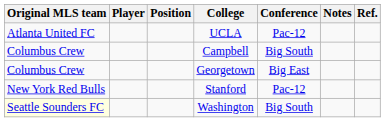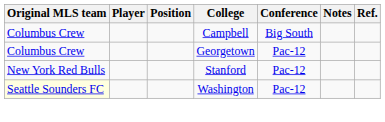 <table class="wikitable sortable" style="text-align:center">
 <tr>
 <th>Original MLS team</th>
 <th>Player</th>
 <th>Position</th>
 <th>College</th>
 <th>Conference</th>
 <th class=unsortable>Notes</th>
 <th class=unsortable>Ref.</th>
-</tr>
-<tr>
-<td align="left"><a href='#'>Atlanta United FC</a></td>
-<td align="left"> </td>
-<td></td>
-<td><a href='#'>UCLA</a></td>
-<td><a href='#'>Pac-12</a></td>
-<td></td>
-<td></td>
 </tr>
 <tr>
 <td align="left"><a href='#'>Columbus Crew</a></td>
 <td align="left"> </td>
 <td></td>
 <td><a href='#'>Campbell</a></td>
 <td><a href='#'>Big South</a></td>
 <td></td>
 <td></td>
 </tr>
 <tr>
 <td align="left"><a href='#'>Columbus Crew</a></td>
 <td align="left"> </td>
 <td></td>
 <td><a href='#'>Georgetown</a></td>
-<td><a href='#'>Big East</a></td>
+<td><a href='#'>Pac-12</a></td>
 <td></td>
 <td></td>
 </tr>
 <tr>
 <td align="left"><a href='#'>New York Red Bulls</a></td>
 <td align="left"> </td>
 <td></td>
 <td><a href='#'>Stanford</a></td>
 <td><a href='#'>Pac-12</a></td>
 <td></td>
 <td></td>
 </tr>
 <tr>
 <td align="left" style="background: lightyellow;"><a href='#'>Seattle Sounders FC</a></td>
 <td align="left"> </td>
 <td></td>
 <td><a href='#'>Washington</a></td>
-<td><a href='#'>Big South</a></td>
+<td><a href='#'>Pac-12</a></td>
 <td></td>
 <td></td>
 </tr>
 </table>
